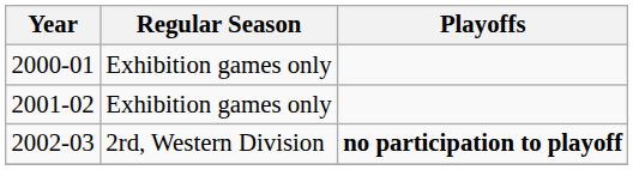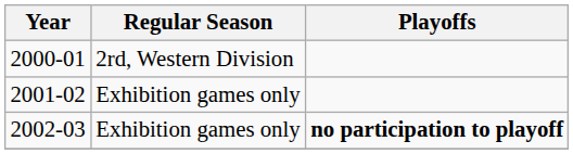 <table class="wikitable">
 <tr>
 <th>Year</th>
 <th>Regular Season</th>
 <th>Playoffs</th>
 </tr>
 <tr>
 <td>2000-01</td>
-<td>Exhibition games only</td>
+<td>2rd, Western Division</td>
 <td></td>
 </tr>
 <tr>
 <td>2001-02</td>
 <td>Exhibition games only</td>
 <td></td>
 </tr>
 <tr>
 <td>2002-03</td>
-<td>2rd, Western Division</td>
+<td>Exhibition games only</td>
 <td><strong>no participation to playoff</strong></td>
 </tr>
 <tr>
 </tr>
 </table>
